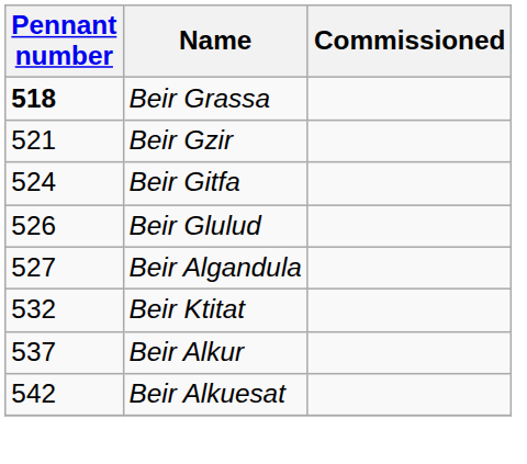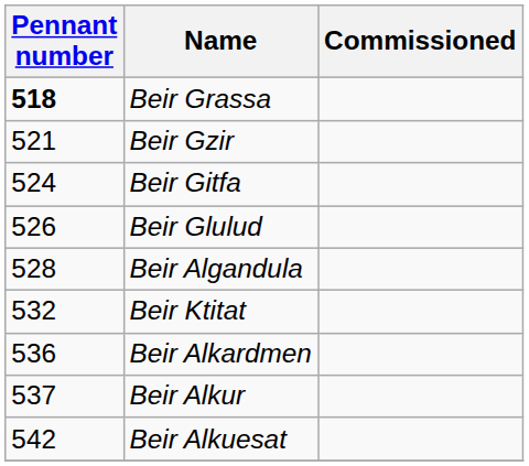 <table class="wikitable">
 <tr>
 <th><a href='#'>Pennant<br>number</a></th>
 <th>Name</th>
 <th>Commissioned</th>
 </tr>
 <tr>
 <td><strong>518</strong></td>
 <td><em>Beir Grassa</em></td>
 <td></td>
 </tr>
 <tr>
 <td>521</td>
 <td><em>Beir Gzir</em></td>
 <td></td>
 </tr>
 <tr>
 <td>524</td>
 <td><em>Beir  Gitfa</em></td>
 <td></td>
 </tr>
 <tr>
 <td>526</td>
 <td><em>Beir Glulud</em></td>
 <td></td>
 </tr>
 <tr>
-<td>527</td>
+<td>528</td>
 <td><em>Beir Algandula</em></td>
 <td></td>
 </tr>
 <tr>
 <td>532</td>
 <td><em>Beir Ktitat</em></td>
+<td></td>
+</tr>
+<tr>
+<td>536</td>
+<td><em>Beir Alkardmen</em></td>
 <td></td>
 </tr>
 <tr>
 <td>537</td>
 <td><em>Beir Alkur</em></td>
 <td></td>
 </tr>
 <tr>
 <td>542</td>
 <td><em>Beir Alkuesat</em></td>
 <td></td>
 </tr>
 <tr>
 </tr>
 </table>
